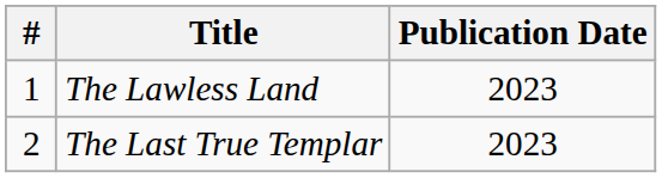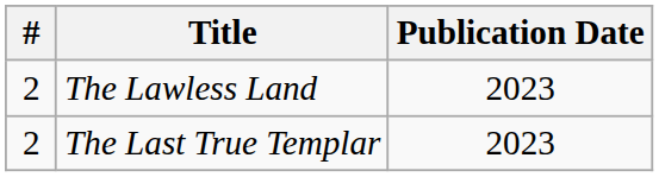 <table class="wikitable sortable">
 <tr>
 <th> # </th>
 <th>Title</th>
 <th>Publication Date</th>
 </tr>
 <tr>
-<td style="text-align:center">1</td>
+<td style="text-align:center">2</td>
 <td><em>The Lawless Land</em></td>
 <td style="text-align:center">2023</td>
 </tr>
 <tr>
 <td style="text-align:center">2</td>
 <td><em>The Last True Templar</em></td>
 <td style="text-align:center">2023</td>
 </tr>
 </table>
